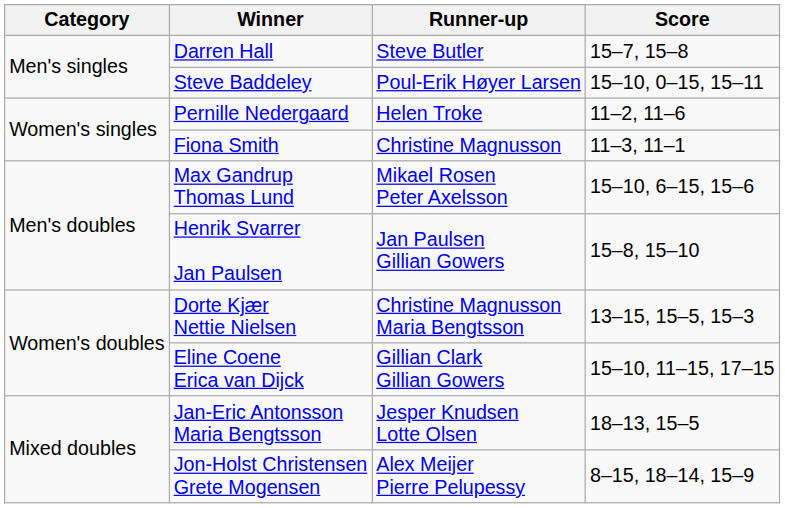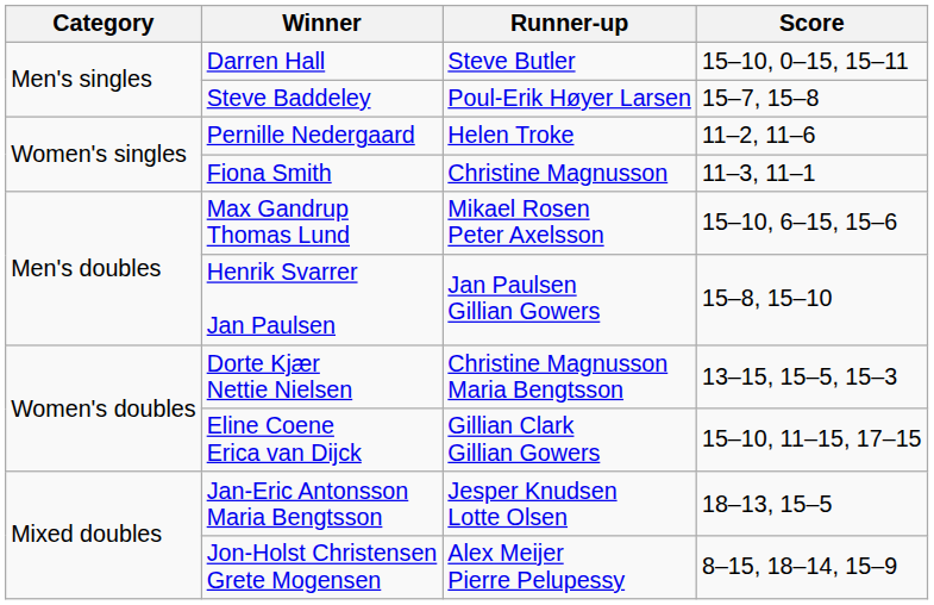 <table class="wikitable">
 <tr>
 <th>Category</th>
 <th>Winner</th>
 <th>Runner-up</th>
 <th>Score</th>
 </tr>
 <tr>
 <td rowspan=2>Men's singles</td>
 <td> <a href='#'>Darren Hall</a></td>
 <td> <a href='#'>Steve Butler</a></td>
-<td>15–7, 15–8</td>
+<td>15–10, 0–15, 15–11</td>
 </tr>
 <tr>
 <td> <a href='#'>Steve Baddeley</a></td>
 <td> <a href='#'>Poul-Erik Høyer Larsen</a></td>
-<td>15–10, 0–15, 15–11</td>
+<td>15–7, 15–8</td>
 </tr>
 <tr>
 <td rowspan=2>Women's singles</td>
 <td> <a href='#'>Pernille Nedergaard</a></td>
 <td> <a href='#'>Helen Troke</a></td>
 <td>11–2, 11–6</td>
 </tr>
 <tr>
 <td> <a href='#'>Fiona Smith</a></td>
 <td> <a href='#'>Christine Magnusson</a></td>
 <td>11–3, 11–1</td>
 </tr>
 <tr>
 <td rowspan=2>Men's doubles</td>
 <td> <a href='#'>Max Gandrup</a><br> <a href='#'>Thomas Lund</a></td>
 <td> <a href='#'>Mikael Rosen</a><br> <a href='#'>Peter Axelsson</a></td>
 <td>15–10, 6–15, 15–6</td>
 </tr>
 <tr>
 <td> <a href='#'>Henrik Svarrer</a><br><br> <a href='#'>Jan Paulsen</a></td>
 <td> <a href='#'>Jan Paulsen</a><br> <a href='#'>Gillian Gowers</a></td>
 <td>15–8, 15–10</td>
 </tr>
 <tr>
 <td rowspan=2>Women's doubles</td>
 <td> <a href='#'>Dorte Kjær</a><br>  <a href='#'>Nettie Nielsen</a></td>
 <td> <a href='#'>Christine Magnusson</a><br> <a href='#'>Maria Bengtsson</a></td>
 <td>13–15, 15–5, 15–3</td>
 </tr>
 <tr>
 <td> <a href='#'>Eline Coene</a><br> <a href='#'>Erica van Dijck</a></td>
 <td> <a href='#'>Gillian Clark</a><br> <a href='#'>Gillian Gowers</a></td>
 <td>15–10, 11–15, 17–15</td>
 </tr>
 <tr>
 <td rowspan=2>Mixed doubles</td>
 <td> <a href='#'>Jan-Eric Antonsson</a><br> <a href='#'>Maria Bengtsson</a></td>
 <td> <a href='#'>Jesper Knudsen</a><br> <a href='#'>Lotte Olsen</a></td>
 <td>18–13, 15–5</td>
 </tr>
 <tr>
 <td> <a href='#'>Jon-Holst Christensen</a><br> <a href='#'>Grete Mogensen</a></td>
 <td> <a href='#'>Alex Meijer</a><br> <a href='#'>Pierre Pelupessy</a></td>
 <td>8–15, 18–14, 15–9</td>
 </tr>
 </table>
